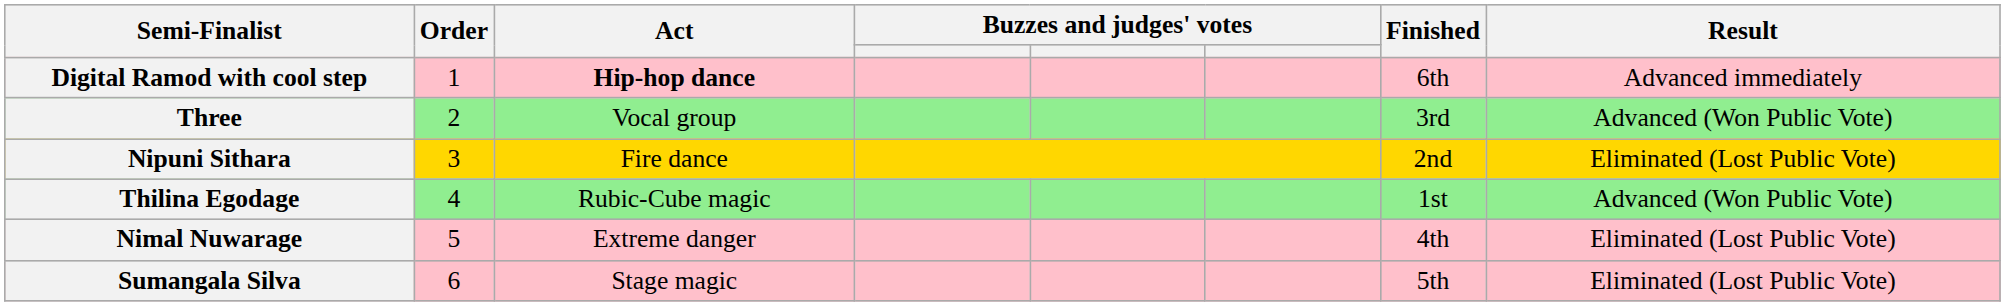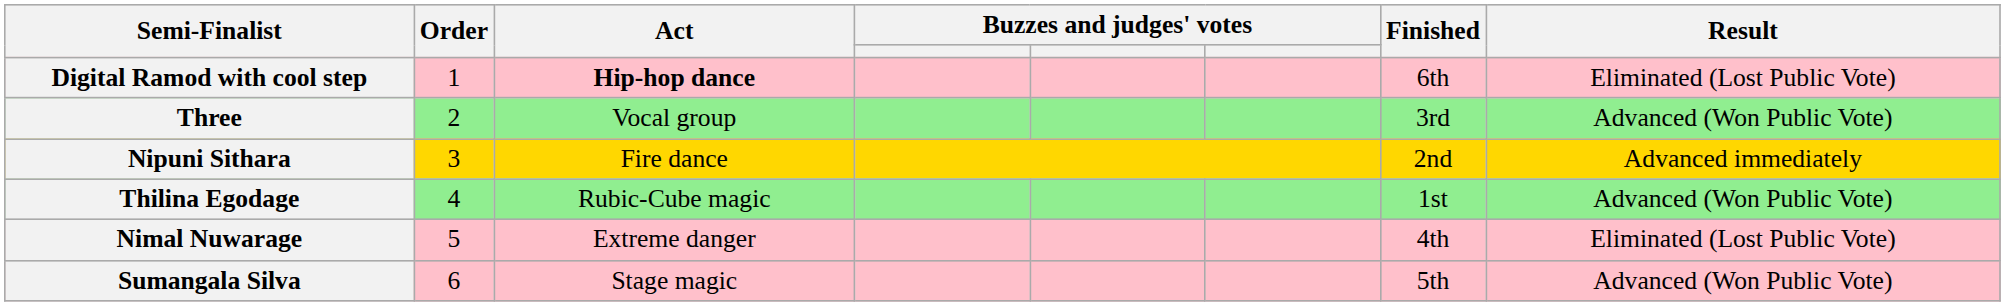 <table class="wikitable plainrowheaders sortable" style="text-align:center;">
 <tr>
 <th scope="col" rowspan="2" class="unsortable" style="width:18em;">Semi-Finalist</th>
 <th scope="col" rowspan="2" style="width:1em;">Order</th>
 <th scope="col" rowspan="2" class="unsortable" style="width:16em;">Act</th>
 <th scope="col" colspan="3" class="unsortable" style="width:24em;">Buzzes and judges' votes</th>
 <th scope="col" rowspan="2" style="width:0.25em;">Finished</th>
 <th scope="col" rowspan="2" style="width:23em;">Result</th>
 </tr>
 <tr>
 <th scope="col" style="width:6em;"></th>
 <th scope="col" style="width:6em;"></th>
 <th scope="col" style="width:6em;"></th>
 </tr>
 <tr bgcolor=pink>
 <th scope="row">Digital Ramod with cool step</th>
 <td>1</td>
 <td><strong>Hip-hop dance</strong></td>
 <td></td>
 <td></td>
 <td></td>
 <td>6th</td>
-<td>Advanced immediately</td>
+<td>Eliminated (Lost Public Vote)</td>
 </tr>
 <tr bgcolor=lightgreen>
 <th scope="row">Three</th>
 <td>2</td>
 <td>Vocal group</td>
 <td></td>
 <td></td>
 <td></td>
 <td>3rd</td>
 <td>Advanced (Won Public Vote)</td>
 </tr>
 <tr bgcolor=gold>
 <th scope="row">Nipuni Sithara  </th>
 <td>3</td>
 <td>Fire dance</td>
 <td colspan="3"></td>
 <td>2nd</td>
-<td>Eliminated (Lost Public Vote)</td>
+<td>Advanced immediately</td>
 </tr>
 <tr bgcolor=lightgreen>
 <th scope="row">Thilina Egodage</th>
 <td>4</td>
 <td>Rubic-Cube magic</td>
 <td></td>
 <td></td>
 <td></td>
 <td>1st</td>
 <td>Advanced (Won Public Vote)</td>
 </tr>
 <tr bgcolor=pink>
 <th scope="row">Nimal Nuwarage</th>
 <td>5</td>
 <td>Extreme danger</td>
 <td></td>
 <td></td>
 <td></td>
 <td>4th</td>
 <td>Eliminated (Lost Public Vote)</td>
 </tr>
 <tr bgcolor=pink>
 <th scope="row">Sumangala Silva</th>
 <td>6</td>
 <td>Stage magic</td>
 <td></td>
 <td></td>
 <td></td>
 <td>5th</td>
-<td>Eliminated (Lost Public Vote)</td>
+<td>Advanced (Won Public Vote)</td>
 </tr>
 </table>
